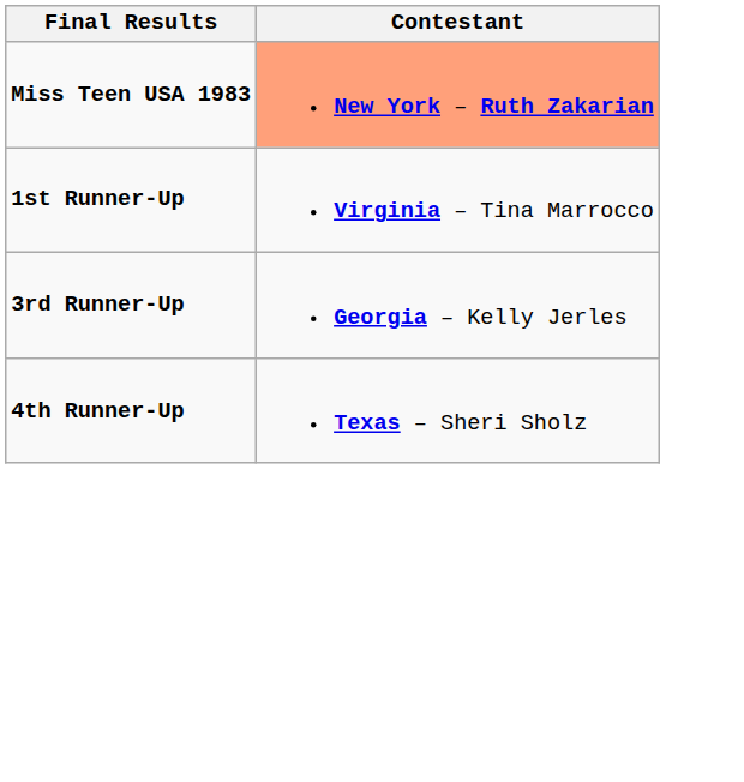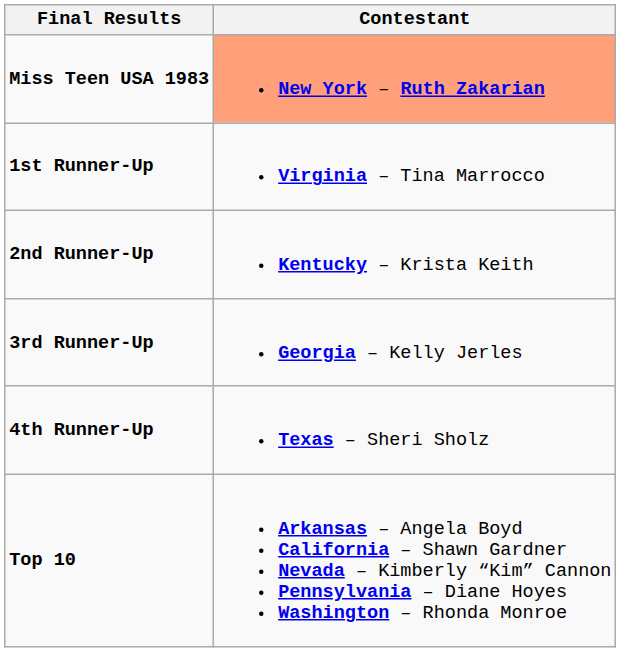 <table class="wikitable sortable" style="font-size:95%;">
 <tr>
 <th>Final Results</th>
 <th>Contestant</th>
 </tr>
 <tr>
 <td><strong>Miss Teen USA 1983</strong></td>
 <td style="background: lightsalmon;"><br><ul><li><strong><a href='#'>New York</a></strong> – <strong><a href='#'>Ruth Zakarian</a></strong></li></ul></td>
 </tr>
 <tr>
 <td><strong>1st Runner-Up</strong></td>
 <td><br><ul><li><strong><a href='#'>Virginia</a></strong> – Tina Marrocco</li></ul></td>
 </tr>
 <tr>
+<td><strong>2nd Runner-Up</strong></td>
+<td><br><ul><li><strong><a href='#'>Kentucky</a></strong> – Krista Keith</li></ul></td>
+</tr>
+<tr>
 <td><strong>3rd Runner-Up</strong></td>
 <td><br><ul><li><strong><a href='#'>Georgia</a></strong> –  Kelly Jerles</li></ul></td>
 </tr>
 <tr>
 <td><strong>4th Runner-Up</strong></td>
 <td><br><ul><li><strong><a href='#'>Texas</a></strong> – Sheri Sholz</li></ul></td>
 </tr>
+<tr>
+<td><strong>Top 10</strong></td>
+<td><br><ul><li><strong><a href='#'>Arkansas</a></strong> – Angela Boyd</li><li><strong><a href='#'>California</a></strong> – Shawn Gardner</li><li><strong><a href='#'>Nevada</a></strong> – Kimberly “Kim” Cannon</li><li><strong><a href='#'>Pennsylvania</a></strong> – Diane Hoyes</li><li><strong><a href='#'>Washington</a></strong> –  Rhonda Monroe</li></ul></td>
+</tr>
 </table>
